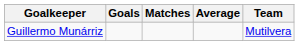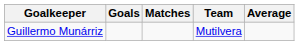 <table class="wikitable sortable" class="wikitable">
 <tr style="background:#ccc; text-align:center;">
 <th>Goalkeeper</th>
 <th>Goals</th>
 <th>Matches</th>
+<th>Team</th>
 <th>Average</th>
-<th>Team</th>
 </tr>
 <tr>
 <td> <a href='#'>Guillermo Munárriz</a></td>
 <td></td>
 <td></td>
+<td><a href='#'>Mutilvera</a></td>
 <td></td>
-<td><a href='#'>Mutilvera</a></td>
 </tr>
 </table>
